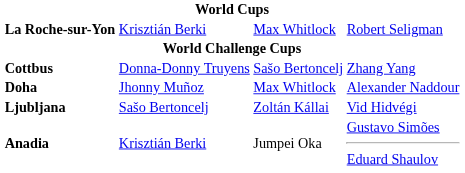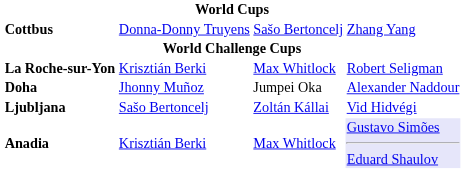 <table>
 <tr>
 <td colspan="4" align="center"><strong>World Cups</strong></td>
+</tr>
+<tr>
+<th scope=row style="text-align:left">Cottbus</th>
+<td> <a href='#'>Donna-Donny Truyens</a></td>
+<td> <a href='#'>Sašo Bertoncelj</a></td>
+<td> <a href='#'>Zhang Yang</a></td>
+</tr>
+<tr>
+<td colspan="4" align="center"><strong>World Challenge Cups</strong></td>
 </tr>
 <tr>
 <th scope=row style="text-align:left">La Roche-sur-Yon</th>
 <td> <a href='#'>Krisztián Berki</a></td>
 <td> <a href='#'>Max Whitlock</a></td>
 <td> <a href='#'>Robert Seligman</a></td>
 </tr>
 <tr>
-<td colspan="4" align="center"><strong>World Challenge Cups</strong></td>
-</tr>
-<tr>
-<th scope=row style="text-align:left">Cottbus</th>
-<td> <a href='#'>Donna-Donny Truyens</a></td>
-<td> <a href='#'>Sašo Bertoncelj</a></td>
-<td> <a href='#'>Zhang Yang</a></td>
-</tr>
-<tr>
 <th scope=row style="text-align:left">Doha</th>
 <td> <a href='#'>Jhonny Muñoz</a></td>
-<td> <a href='#'>Max Whitlock</a></td>
+<td> Jumpei Oka</td>
 <td> <a href='#'>Alexander Naddour</a></td>
 </tr>
 <tr>
 <th scope=row style="text-align:left">Ljubljana</th>
 <td> <a href='#'>Sašo Bertoncelj</a></td>
 <td> <a href='#'>Zoltán Kállai</a></td>
 <td> <a href='#'>Vid Hidvégi</a></td>
 </tr>
 <tr>
 <th scope=row style="text-align:left">Anadia</th>
 <td> <a href='#'>Krisztián Berki</a></td>
-<td> Jumpei Oka</td>
-<td> <a href='#'>Gustavo Simões</a><hr> <a href='#'>Eduard Shaulov</a></td>
+<td> <a href='#'>Max Whitlock</a></td>
+<td style="background: lavender;"> <a href='#'>Gustavo Simões</a><hr> <a href='#'>Eduard Shaulov</a></td>
 </tr>
 </table>
